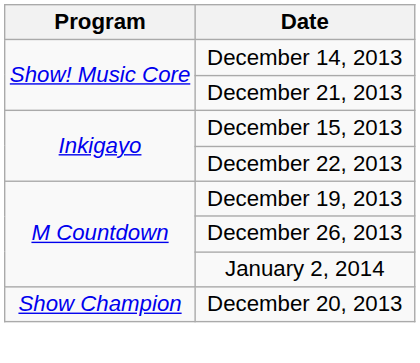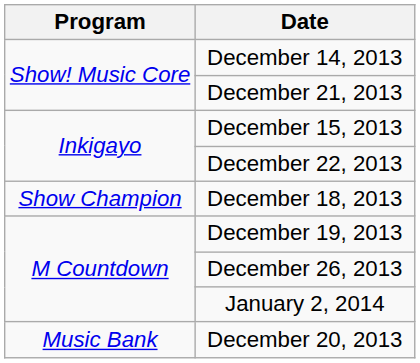 <table class="wikitable" style="text-align:center">
 <tr>
 <th>Program</th>
 <th width="150">Date</th>
 </tr>
 <tr>
 <td rowspan="2"><em><a href='#'>Show! Music Core</a></em></td>
 <td>December 14, 2013</td>
 </tr>
 <tr>
 <td>December 21, 2013</td>
 </tr>
 <tr>
 <td rowspan="2"><em><a href='#'>Inkigayo</a></em></td>
 <td>December 15, 2013</td>
 </tr>
 <tr>
 <td>December 22, 2013</td>
 </tr>
 <tr>
+<td><em><a href='#'>Show Champion</a></em></td>
+<td>December 18, 2013</td>
+</tr>
+<tr>
 <td rowspan="3"><em><a href='#'>M Countdown</a></em></td>
 <td>December 19, 2013</td>
 </tr>
 <tr>
 <td>December 26, 2013</td>
 </tr>
 <tr>
 <td>January 2, 2014</td>
 </tr>
 <tr>
-<td><em><a href='#'>Show Champion</a></em></td>
+<td><em><a href='#'>Music Bank</a></em></td>
 <td>December 20, 2013</td>
 </tr>
 </table>
